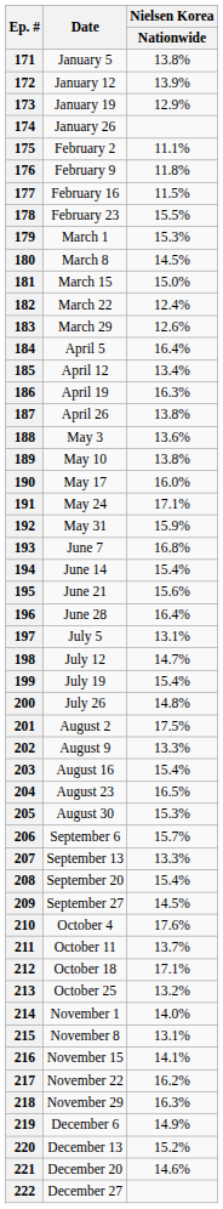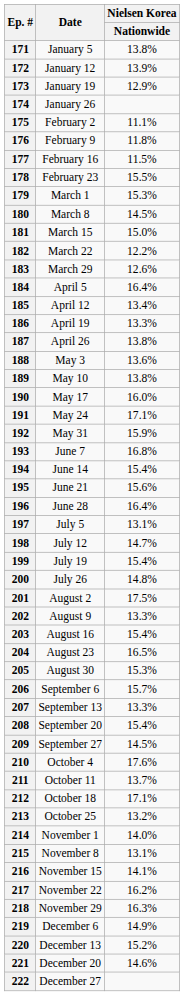 <table class="wikitable" style="text-align:center;max-width:650px; margin-left: auto; margin-right: auto; border: none;">
 <tr>
 </tr>
 <tr>
 <th rowspan=2>Ep. #</th>
 <th rowspan=2>Date</th>
 <th>Nielsen Korea</th>
 </tr>
 <tr>
 <th colspan=2>Nationwide</th>
 </tr>
 <tr>
 <th>171</th>
 <td>January 5</td>
 <td>13.8%</td>
 </tr>
 <tr>
 <th>172</th>
 <td>January 12</td>
 <td>13.9%</td>
 </tr>
 <tr>
 <th>173</th>
 <td>January 19</td>
 <td>12.9%</td>
 </tr>
 <tr>
 <th>174</th>
 <td>January 26</td>
 <td></td>
 </tr>
 <tr>
 <th>175</th>
 <td>February 2</td>
 <td>11.1%</td>
 </tr>
 <tr>
 <th>176</th>
 <td>February 9</td>
 <td>11.8%</td>
 </tr>
 <tr>
 <th>177</th>
 <td>February 16</td>
 <td>11.5%</td>
 </tr>
 <tr>
 <th>178</th>
 <td>February 23</td>
 <td>15.5%</td>
 </tr>
 <tr>
 <th>179</th>
 <td>March 1</td>
 <td>15.3%</td>
 </tr>
 <tr>
 <th>180</th>
 <td>March 8</td>
 <td>14.5%</td>
 </tr>
 <tr>
 <th>181</th>
 <td>March 15</td>
 <td>15.0%</td>
 </tr>
 <tr>
 <th>182</th>
 <td>March 22</td>
-<td>12.4%</td>
+<td>12.2%</td>
 </tr>
 <tr>
 <th>183</th>
 <td>March 29</td>
 <td>12.6%</td>
 </tr>
 <tr>
 <th>184</th>
 <td>April 5</td>
 <td>16.4%</td>
 </tr>
 <tr>
 <th>185</th>
 <td>April 12</td>
 <td>13.4%</td>
 </tr>
 <tr>
 <th>186</th>
 <td>April 19</td>
-<td>16.3%</td>
+<td>13.3%</td>
 </tr>
 <tr>
 <th>187</th>
 <td>April 26</td>
 <td>13.8%</td>
 </tr>
 <tr>
 <th>188</th>
 <td>May 3</td>
 <td>13.6%</td>
 </tr>
 <tr>
 <th>189</th>
 <td>May 10</td>
 <td>13.8%</td>
 </tr>
 <tr>
 <th>190</th>
 <td>May 17</td>
 <td>16.0%</td>
 </tr>
 <tr>
 <th>191</th>
 <td>May 24</td>
 <td>17.1%</td>
 </tr>
 <tr>
 <th>192</th>
 <td>May 31</td>
 <td>15.9%</td>
 </tr>
 <tr>
 <th>193</th>
 <td>June 7</td>
 <td>16.8%</td>
 </tr>
 <tr>
 <th>194</th>
 <td>June 14</td>
 <td>15.4%</td>
 </tr>
 <tr>
 <th>195</th>
 <td>June 21</td>
 <td>15.6%</td>
 </tr>
 <tr>
 <th>196</th>
 <td>June 28</td>
 <td>16.4%</td>
 </tr>
 <tr>
 <th>197</th>
 <td>July 5</td>
 <td>13.1%</td>
 </tr>
 <tr>
 <th>198</th>
 <td>July 12</td>
 <td>14.7%</td>
 </tr>
 <tr>
 <th>199</th>
 <td>July 19</td>
 <td>15.4%</td>
 </tr>
 <tr>
 <th>200</th>
 <td>July 26</td>
 <td>14.8%</td>
 </tr>
 <tr>
 <th>201</th>
 <td>August 2</td>
 <td>17.5%</td>
 </tr>
 <tr>
 <th>202</th>
 <td>August 9</td>
 <td>13.3%</td>
 </tr>
 <tr>
 <th>203</th>
 <td>August 16</td>
 <td>15.4%</td>
 </tr>
 <tr>
 <th>204</th>
 <td>August 23</td>
 <td>16.5%</td>
 </tr>
 <tr>
 <th>205</th>
 <td>August 30</td>
 <td>15.3%</td>
 </tr>
 <tr>
 <th>206</th>
 <td>September 6</td>
 <td>15.7%</td>
 </tr>
 <tr>
 <th>207</th>
 <td>September 13</td>
 <td>13.3%</td>
 </tr>
 <tr>
 <th>208</th>
 <td>September 20</td>
 <td>15.4%</td>
 </tr>
 <tr>
 <th>209</th>
 <td>September 27</td>
 <td>14.5%</td>
 </tr>
 <tr>
 <th>210</th>
 <td>October 4</td>
 <td>17.6%</td>
 </tr>
 <tr>
 <th>211</th>
 <td>October 11</td>
 <td>13.7%</td>
 </tr>
 <tr>
 <th>212</th>
 <td>October 18</td>
 <td>17.1%</td>
 </tr>
 <tr>
 <th>213</th>
 <td>October 25</td>
 <td>13.2%</td>
 </tr>
 <tr>
 <th>214</th>
 <td>November 1</td>
 <td>14.0%</td>
 </tr>
 <tr>
 <th>215</th>
 <td>November 8</td>
 <td>13.1%</td>
 </tr>
 <tr>
 <th>216</th>
 <td>November 15</td>
 <td>14.1%</td>
 </tr>
 <tr>
 <th>217</th>
 <td>November 22</td>
 <td>16.2%</td>
 </tr>
 <tr>
 <th>218</th>
 <td>November 29</td>
 <td>16.3%</td>
 </tr>
 <tr>
 <th>219</th>
 <td>December 6</td>
 <td>14.9%</td>
 </tr>
 <tr>
 <th>220</th>
 <td>December 13</td>
 <td>15.2%</td>
 </tr>
 <tr>
 <th>221</th>
 <td>December 20</td>
 <td>14.6%</td>
 </tr>
 <tr>
 <th>222</th>
 <td>December 27</td>
 <td></td>
 </tr>
 <tr>
 </tr>
 </table>
